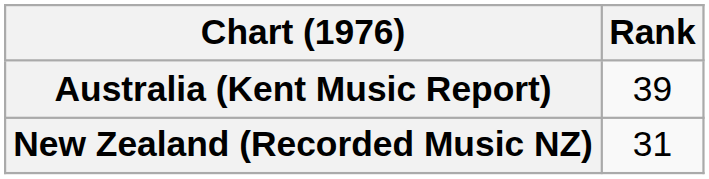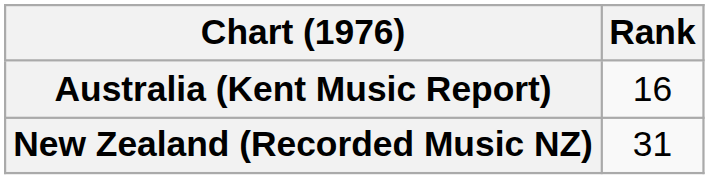 <table class="wikitable sortable plainrowheaders" style="text-align:center">
 <tr>
 <th>Chart (1976)</th>
 <th>Rank</th>
 </tr>
 <tr>
 <th scope="row">Australia (Kent Music Report)</th>
-<td>39</td>
+<td>16</td>
 </tr>
 <tr>
 <th scope="row">New Zealand (Recorded Music NZ)</th>
 <td>31</td>
 </tr>
 </table>
